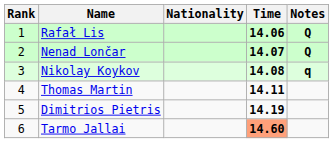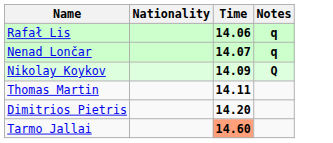 <table class="wikitable sortable" style="text-align:center">
 <tr>
-<th>Rank</th>
 <th>Name</th>
 <th>Nationality</th>
 <th>Time</th>
 <th>Notes</th>
 </tr>
 <tr bgcolor=ccffcc>
-<td>1</td>
 <td align=left><a href='#'>Rafał Lis</a></td>
 <td align=left></td>
 <td><strong>14.06</strong></td>
-<td><strong>Q</strong></td>
+<td><strong>q</strong></td>
 </tr>
 <tr bgcolor=ccffcc>
-<td>2</td>
 <td align=left><a href='#'>Nenad Lončar</a></td>
 <td align=left></td>
 <td><strong>14.07</strong></td>
+<td><strong>q</strong></td>
+</tr>
+<tr bgcolor=ddffdd>
+<td align=left><a href='#'>Nikolay Koykov</a></td>
+<td align=left></td>
+<td><strong>14.09</strong></td>
 <td><strong>Q</strong></td>
 </tr>
-<tr bgcolor=ddffdd>
-<td>3</td>
-<td align=left><a href='#'>Nikolay Koykov</a></td>
-<td align=left></td>
-<td><strong>14.08</strong></td>
-<td><strong>q</strong></td>
-</tr>
 <tr>
-<td>4</td>
 <td align=left><a href='#'>Thomas Martin</a></td>
 <td align=left></td>
 <td><strong>14.11</strong></td>
 <td></td>
 </tr>
 <tr>
-<td>5</td>
 <td align=left><a href='#'>Dimitrios Pietris</a></td>
 <td align=left></td>
-<td><strong>14.19</strong></td>
+<td><strong>14.20</strong></td>
 <td></td>
 </tr>
 <tr>
-<td>6</td>
 <td align=left><a href='#'>Tarmo Jallai</a></td>
 <td align=left></td>
 <td style="background: lightsalmon;"><strong>14.60</strong></td>
 <td></td>
 </tr>
 </table>
